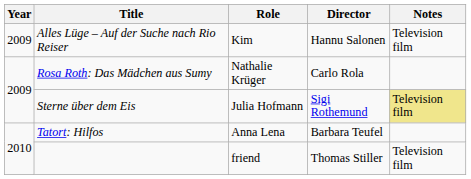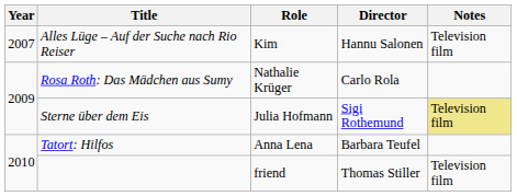 <table class="wikitable">
 <tr>
 <th>Year</th>
 <th>Title</th>
 <th>Role</th>
 <th>Director</th>
 <th>Notes</th>
 </tr>
 <tr>
-<td>2009</td>
+<td>2007</td>
 <td><em>Alles Lüge – Auf der Suche nach Rio Reiser</em></td>
 <td>Kim</td>
 <td>Hannu Salonen</td>
 <td>Television film</td>
 </tr>
 <tr>
 <td rowspan="2">2009</td>
 <td><em><a href='#'>Rosa Roth</a>: Das Mädchen aus Sumy</em></td>
 <td>Nathalie Krüger</td>
 <td>Carlo Rola</td>
 <td></td>
 </tr>
 <tr>
 <td><em>Sterne über dem Eis</em></td>
 <td>Julia Hofmann</td>
 <td><a href='#'>Sigi Rothemund</a></td>
 <td style="background: khaki;">Television film</td>
 </tr>
 <tr>
 <td rowspan="2">2010</td>
 <td><em><a href='#'>Tatort</a>: Hilfos</em></td>
 <td>Anna Lena</td>
 <td>Barbara Teufel</td>
 <td></td>
 </tr>
 <tr>
 <td><em></em></td>
 <td>friend</td>
 <td>Thomas Stiller</td>
 <td>Television film</td>
 </tr>
 </table>
